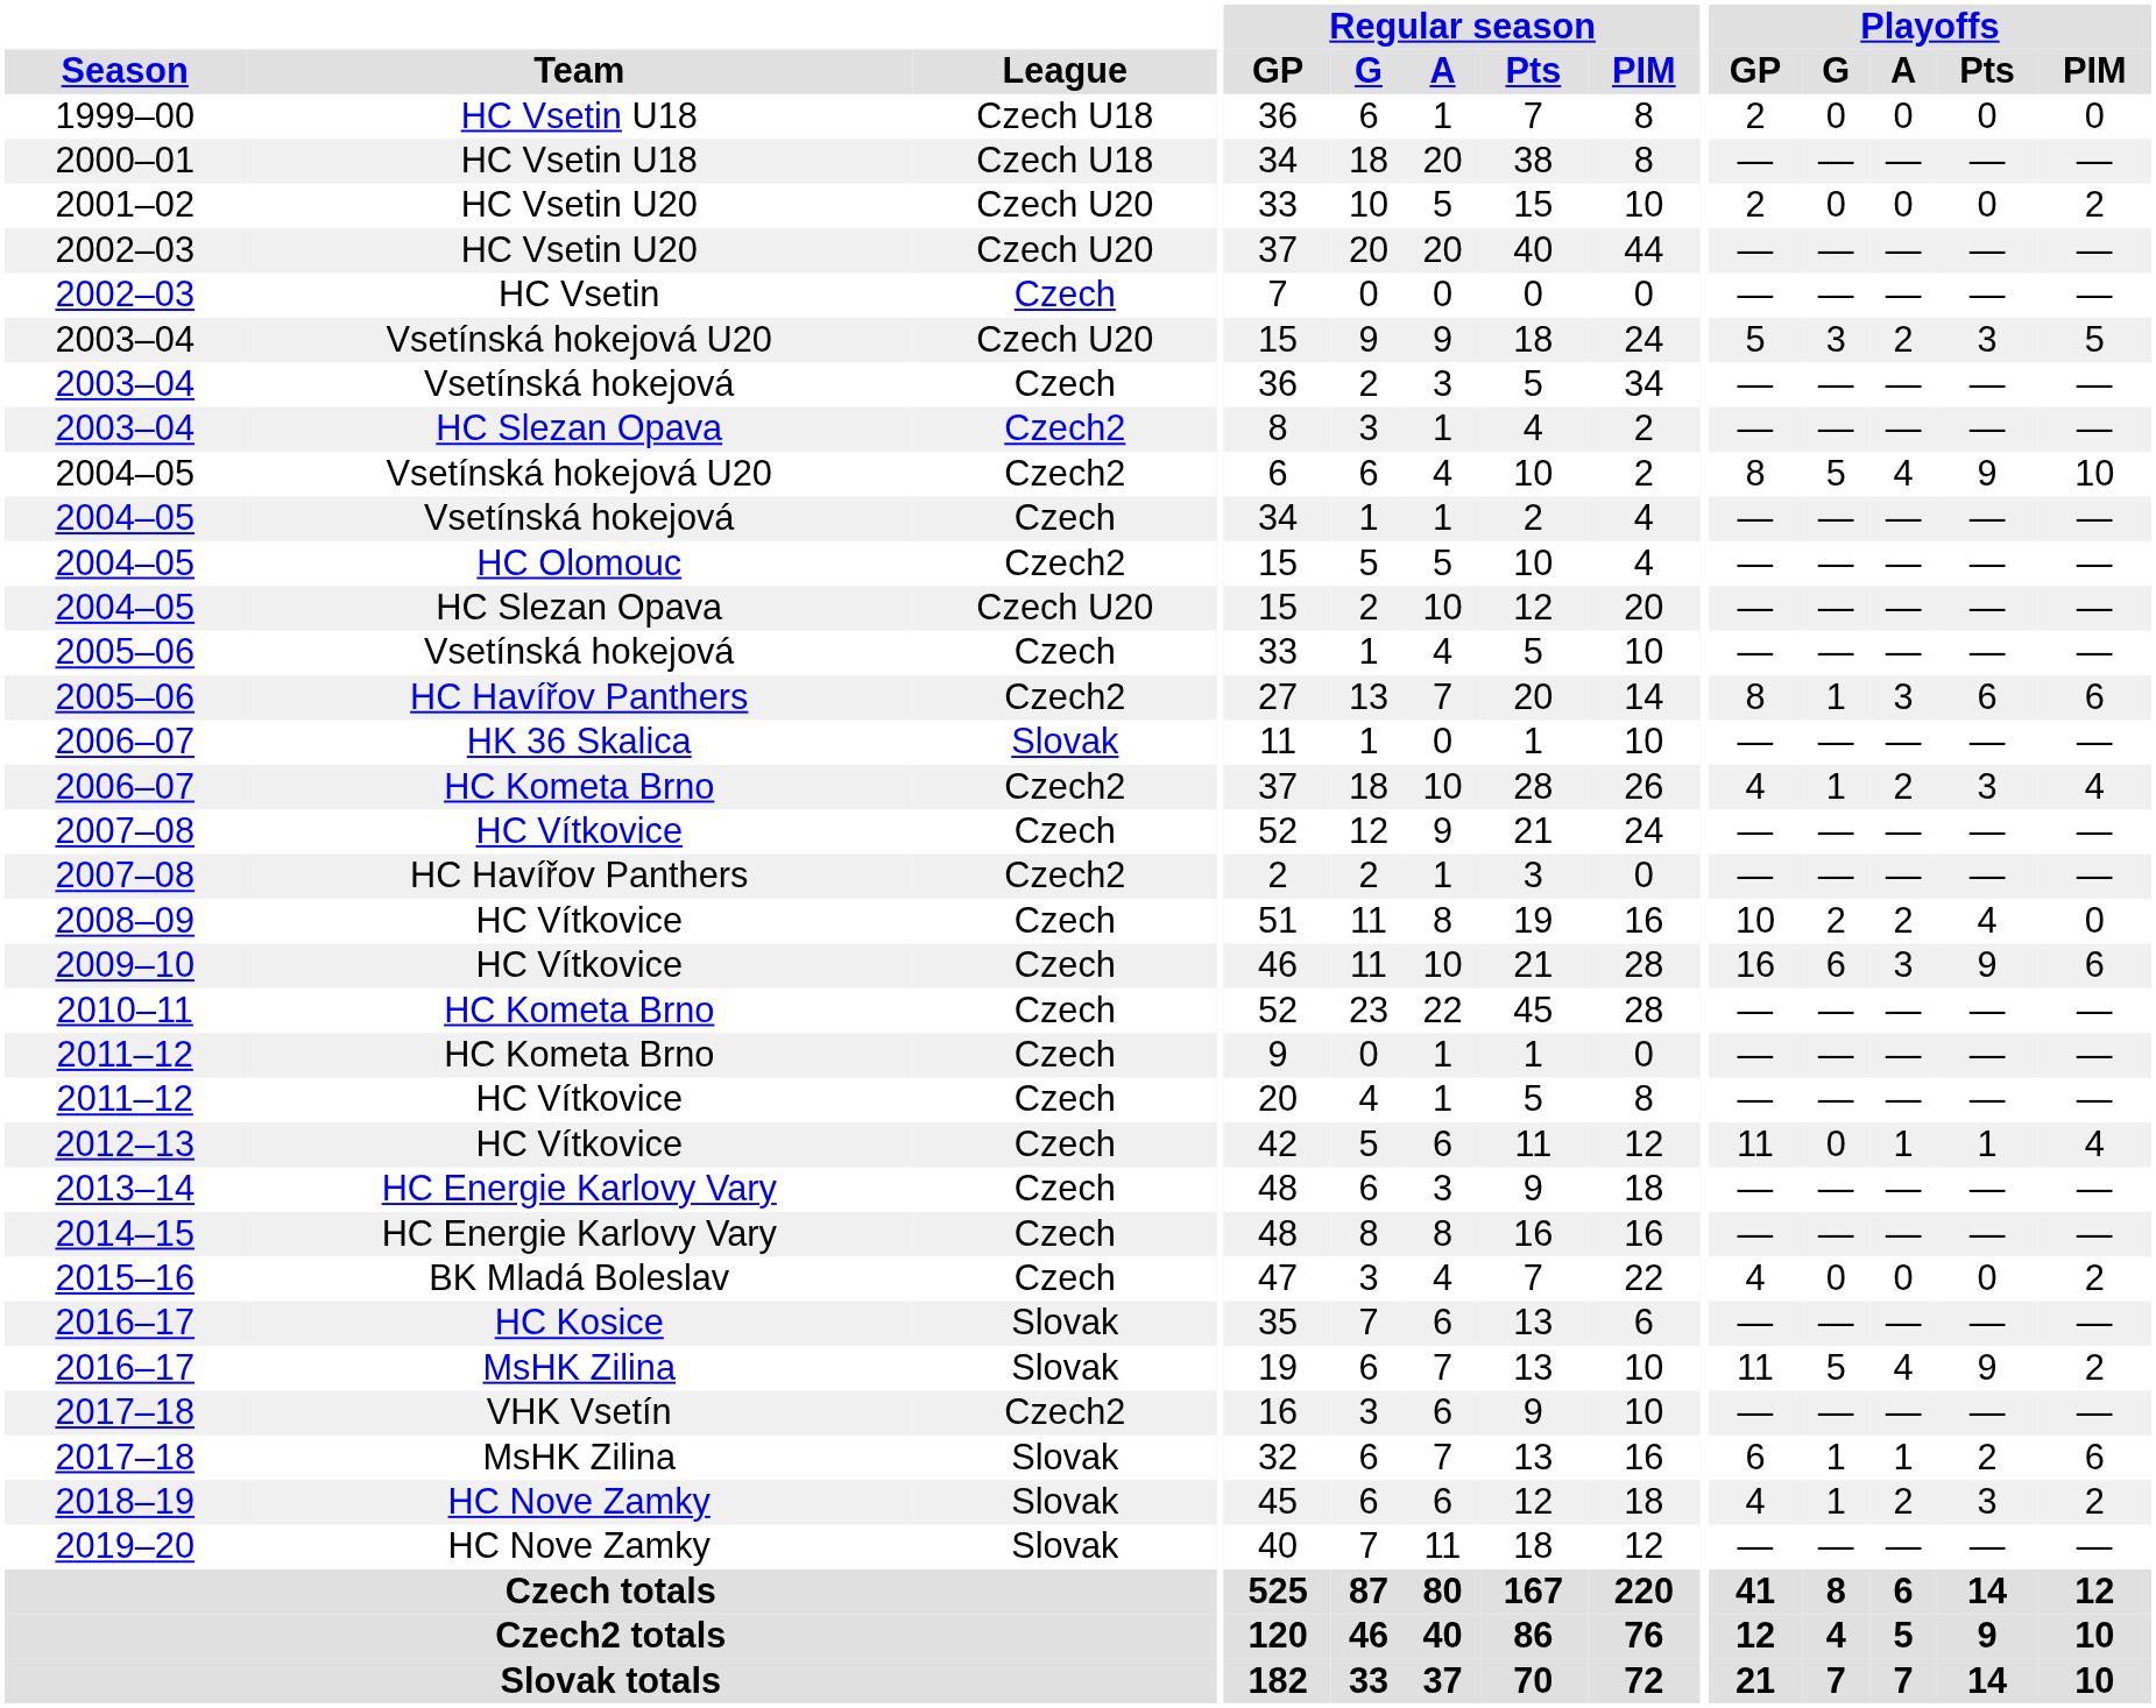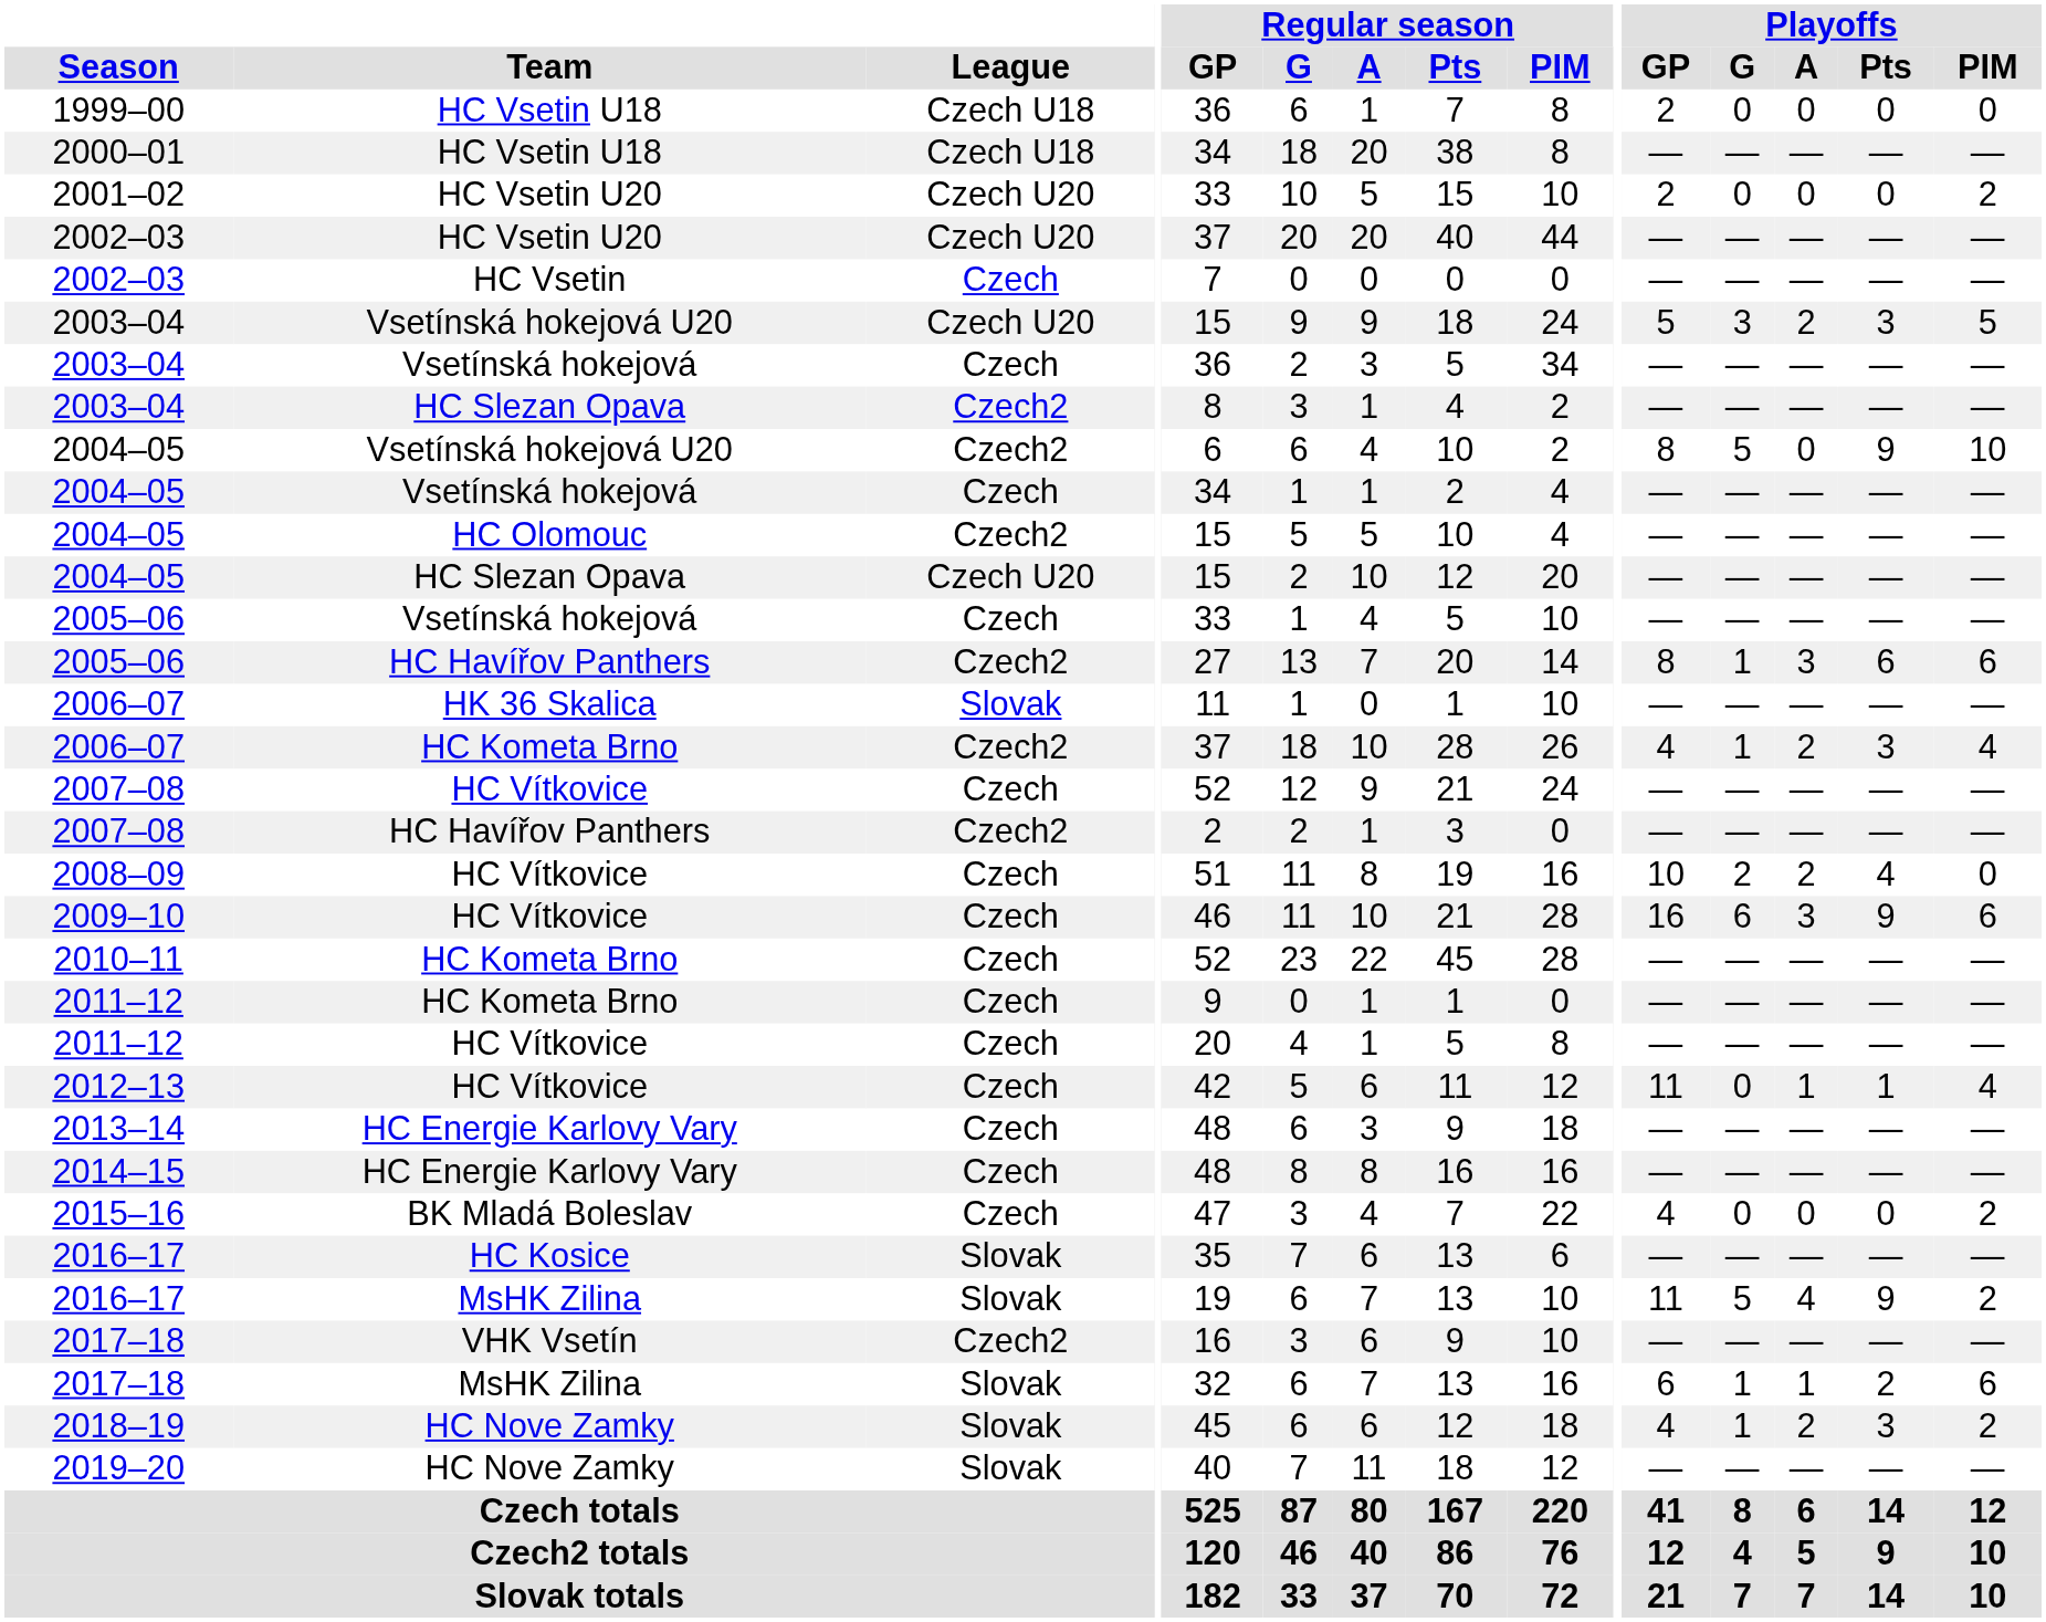 <table border="0" cellpadding="1" cellspacing="0" style="text-align:center; width:60em">
 <tr bgcolor="#e0e0e0">
 <th colspan="3" bgcolor="#ffffff"></th>
 <th rowspan="99" bgcolor="#ffffff"></th>
 <th colspan="5"><a href='#'>Regular season</a></th>
 <th rowspan="99" bgcolor="#ffffff"></th>
 <th colspan="5"><a href='#'>Playoffs</a></th>
 </tr>
 <tr bgcolor="#e0e0e0">
 <th><a href='#'>Season</a></th>
 <th>Team</th>
 <th>League</th>
 <th>GP</th>
 <th><a href='#'>G</a></th>
 <th><a href='#'>A</a></th>
 <th><a href='#'>Pts</a></th>
 <th><a href='#'>PIM</a></th>
 <th>GP</th>
 <th>G</th>
 <th>A</th>
 <th>Pts</th>
 <th>PIM</th>
 </tr>
 <tr>
 <td>1999–00</td>
 <td><a href='#'>HC Vsetin</a> U18</td>
 <td>Czech U18</td>
 <td>36</td>
 <td>6</td>
 <td>1</td>
 <td>7</td>
 <td>8</td>
 <td>2</td>
 <td>0</td>
 <td>0</td>
 <td>0</td>
 <td>0</td>
 </tr>
 <tr bgcolor="#f0f0f0">
 <td>2000–01</td>
 <td>HC Vsetin U18</td>
 <td>Czech U18</td>
 <td>34</td>
 <td>18</td>
 <td>20</td>
 <td>38</td>
 <td>8</td>
 <td>—</td>
 <td>—</td>
 <td>—</td>
 <td>—</td>
 <td>—</td>
 </tr>
 <tr>
 <td>2001–02</td>
 <td>HC Vsetin U20</td>
 <td>Czech U20</td>
 <td>33</td>
 <td>10</td>
 <td>5</td>
 <td>15</td>
 <td>10</td>
 <td>2</td>
 <td>0</td>
 <td>0</td>
 <td>0</td>
 <td>2</td>
 </tr>
 <tr bgcolor="#f0f0f0">
 <td>2002–03</td>
 <td>HC Vsetin U20</td>
 <td>Czech U20</td>
 <td>37</td>
 <td>20</td>
 <td>20</td>
 <td>40</td>
 <td>44</td>
 <td>—</td>
 <td>—</td>
 <td>—</td>
 <td>—</td>
 <td>—</td>
 </tr>
 <tr>
 <td><a href='#'>2002–03</a></td>
 <td>HC Vsetin</td>
 <td><a href='#'>Czech</a></td>
 <td>7</td>
 <td>0</td>
 <td>0</td>
 <td>0</td>
 <td>0</td>
 <td>—</td>
 <td>—</td>
 <td>—</td>
 <td>—</td>
 <td>—</td>
 </tr>
 <tr bgcolor="#f0f0f0">
 <td>2003–04</td>
 <td>Vsetínská hokejová U20</td>
 <td>Czech U20</td>
 <td>15</td>
 <td>9</td>
 <td>9</td>
 <td>18</td>
 <td>24</td>
 <td>5</td>
 <td>3</td>
 <td>2</td>
 <td>3</td>
 <td>5</td>
 </tr>
 <tr>
 <td><a href='#'>2003–04</a></td>
 <td>Vsetínská hokejová</td>
 <td>Czech</td>
 <td>36</td>
 <td>2</td>
 <td>3</td>
 <td>5</td>
 <td>34</td>
 <td>—</td>
 <td>—</td>
 <td>—</td>
 <td>—</td>
 <td>—</td>
 </tr>
 <tr bgcolor="#f0f0f0">
 <td><a href='#'>2003–04</a></td>
 <td><a href='#'>HC Slezan Opava</a></td>
 <td><a href='#'>Czech2</a></td>
 <td>8</td>
 <td>3</td>
 <td>1</td>
 <td>4</td>
 <td>2</td>
 <td>—</td>
 <td>—</td>
 <td>—</td>
 <td>—</td>
 <td>—</td>
 </tr>
 <tr>
 <td>2004–05</td>
 <td>Vsetínská hokejová U20</td>
 <td>Czech2</td>
 <td>6</td>
 <td>6</td>
 <td>4</td>
 <td>10</td>
 <td>2</td>
 <td>8</td>
 <td>5</td>
-<td>4</td>
+<td>0</td>
 <td>9</td>
 <td>10</td>
 </tr>
 <tr bgcolor="#f0f0f0">
 <td><a href='#'>2004–05</a></td>
 <td>Vsetínská hokejová</td>
 <td>Czech</td>
 <td>34</td>
 <td>1</td>
 <td>1</td>
 <td>2</td>
 <td>4</td>
 <td>—</td>
 <td>—</td>
 <td>—</td>
 <td>—</td>
 <td>—</td>
 </tr>
 <tr>
 <td><a href='#'>2004–05</a></td>
 <td><a href='#'>HC Olomouc</a></td>
 <td>Czech2</td>
 <td>15</td>
 <td>5</td>
 <td>5</td>
 <td>10</td>
 <td>4</td>
 <td>—</td>
 <td>—</td>
 <td>—</td>
 <td>—</td>
 <td>—</td>
 </tr>
 <tr bgcolor="#f0f0f0">
 <td><a href='#'>2004–05</a></td>
 <td>HC Slezan Opava</td>
 <td>Czech U20</td>
 <td>15</td>
 <td>2</td>
 <td>10</td>
 <td>12</td>
 <td>20</td>
 <td>—</td>
 <td>—</td>
 <td>—</td>
 <td>—</td>
 <td>—</td>
 </tr>
 <tr>
 <td><a href='#'>2005–06</a></td>
 <td>Vsetínská hokejová</td>
 <td>Czech</td>
 <td>33</td>
 <td>1</td>
 <td>4</td>
 <td>5</td>
 <td>10</td>
 <td>—</td>
 <td>—</td>
 <td>—</td>
 <td>—</td>
 <td>—</td>
 </tr>
 <tr bgcolor="#f0f0f0">
 <td><a href='#'>2005–06</a></td>
 <td><a href='#'>HC Havířov Panthers</a></td>
 <td>Czech2</td>
 <td>27</td>
 <td>13</td>
 <td>7</td>
 <td>20</td>
 <td>14</td>
 <td>8</td>
 <td>1</td>
 <td>3</td>
 <td>6</td>
 <td>6</td>
 </tr>
 <tr>
 <td><a href='#'>2006–07</a></td>
 <td><a href='#'>HK 36 Skalica</a></td>
 <td><a href='#'>Slovak</a></td>
 <td>11</td>
 <td>1</td>
 <td>0</td>
 <td>1</td>
 <td>10</td>
 <td>—</td>
 <td>—</td>
 <td>—</td>
 <td>—</td>
 <td>—</td>
 </tr>
 <tr bgcolor="#f0f0f0">
 <td><a href='#'>2006–07</a></td>
 <td><a href='#'>HC Kometa Brno</a></td>
 <td>Czech2</td>
 <td>37</td>
 <td>18</td>
 <td>10</td>
 <td>28</td>
 <td>26</td>
 <td>4</td>
 <td>1</td>
 <td>2</td>
 <td>3</td>
 <td>4</td>
 </tr>
 <tr>
 <td><a href='#'>2007–08</a></td>
 <td><a href='#'>HC Vítkovice</a></td>
 <td>Czech</td>
 <td>52</td>
 <td>12</td>
 <td>9</td>
 <td>21</td>
 <td>24</td>
 <td>—</td>
 <td>—</td>
 <td>—</td>
 <td>—</td>
 <td>—</td>
 </tr>
 <tr bgcolor="#f0f0f0">
 <td><a href='#'>2007–08</a></td>
 <td>HC Havířov Panthers</td>
 <td>Czech2</td>
 <td>2</td>
 <td>2</td>
 <td>1</td>
 <td>3</td>
 <td>0</td>
 <td>—</td>
 <td>—</td>
 <td>—</td>
 <td>—</td>
 <td>—</td>
 </tr>
 <tr>
 <td><a href='#'>2008–09</a></td>
 <td>HC Vítkovice</td>
 <td>Czech</td>
 <td>51</td>
 <td>11</td>
 <td>8</td>
 <td>19</td>
 <td>16</td>
 <td>10</td>
 <td>2</td>
 <td>2</td>
 <td>4</td>
 <td>0</td>
 </tr>
 <tr bgcolor="#f0f0f0">
 <td><a href='#'>2009–10</a></td>
 <td>HC Vítkovice</td>
 <td>Czech</td>
 <td>46</td>
 <td>11</td>
 <td>10</td>
 <td>21</td>
 <td>28</td>
 <td>16</td>
 <td>6</td>
 <td>3</td>
 <td>9</td>
 <td>6</td>
 </tr>
 <tr>
 <td><a href='#'>2010–11</a></td>
 <td><a href='#'>HC Kometa Brno</a></td>
 <td>Czech</td>
 <td>52</td>
 <td>23</td>
 <td>22</td>
 <td>45</td>
 <td>28</td>
 <td>—</td>
 <td>—</td>
 <td>—</td>
 <td>—</td>
 <td>—</td>
 </tr>
 <tr bgcolor="#f0f0f0">
 <td><a href='#'>2011–12</a></td>
 <td>HC Kometa Brno</td>
 <td>Czech</td>
 <td>9</td>
 <td>0</td>
 <td>1</td>
 <td>1</td>
 <td>0</td>
 <td>—</td>
 <td>—</td>
 <td>—</td>
 <td>—</td>
 <td>—</td>
 </tr>
 <tr>
 <td><a href='#'>2011–12</a></td>
 <td>HC Vítkovice</td>
 <td>Czech</td>
 <td>20</td>
 <td>4</td>
 <td>1</td>
 <td>5</td>
 <td>8</td>
 <td>—</td>
 <td>—</td>
 <td>—</td>
 <td>—</td>
 <td>—</td>
 </tr>
 <tr bgcolor="#f0f0f0">
 <td><a href='#'>2012–13</a></td>
 <td>HC Vítkovice</td>
 <td>Czech</td>
 <td>42</td>
 <td>5</td>
 <td>6</td>
 <td>11</td>
 <td>12</td>
 <td>11</td>
 <td>0</td>
 <td>1</td>
 <td>1</td>
 <td>4</td>
 </tr>
 <tr>
 <td><a href='#'>2013–14</a></td>
 <td><a href='#'>HC Energie Karlovy Vary</a></td>
 <td>Czech</td>
 <td>48</td>
 <td>6</td>
 <td>3</td>
 <td>9</td>
 <td>18</td>
 <td>—</td>
 <td>—</td>
 <td>—</td>
 <td>—</td>
 <td>—</td>
 </tr>
 <tr bgcolor="#f0f0f0">
 <td><a href='#'>2014–15</a></td>
 <td>HC Energie Karlovy Vary</td>
 <td>Czech</td>
 <td>48</td>
 <td>8</td>
 <td>8</td>
 <td>16</td>
 <td>16</td>
 <td>—</td>
 <td>—</td>
 <td>—</td>
 <td>—</td>
 <td>—</td>
 </tr>
 <tr>
 <td><a href='#'>2015–16</a></td>
 <td>BK Mladá Boleslav</td>
 <td>Czech</td>
 <td>47</td>
 <td>3</td>
 <td>4</td>
 <td>7</td>
 <td>22</td>
 <td>4</td>
 <td>0</td>
 <td>0</td>
 <td>0</td>
 <td>2</td>
 </tr>
 <tr bgcolor="#f0f0f0">
 <td><a href='#'>2016–17</a></td>
 <td><a href='#'>HC Kosice</a></td>
 <td>Slovak</td>
 <td>35</td>
 <td>7</td>
 <td>6</td>
 <td>13</td>
 <td>6</td>
 <td>—</td>
 <td>—</td>
 <td>—</td>
 <td>—</td>
 <td>—</td>
 </tr>
 <tr>
 <td><a href='#'>2016–17</a></td>
 <td><a href='#'>MsHK Zilina</a></td>
 <td>Slovak</td>
 <td>19</td>
 <td>6</td>
 <td>7</td>
 <td>13</td>
 <td>10</td>
 <td>11</td>
 <td>5</td>
 <td>4</td>
 <td>9</td>
 <td>2</td>
 </tr>
 <tr bgcolor="#f0f0f0">
 <td><a href='#'>2017–18</a></td>
 <td>VHK Vsetín</td>
 <td>Czech2</td>
 <td>16</td>
 <td>3</td>
 <td>6</td>
 <td>9</td>
 <td>10</td>
 <td>—</td>
 <td>—</td>
 <td>—</td>
 <td>—</td>
 <td>—</td>
 </tr>
 <tr>
 <td><a href='#'>2017–18</a></td>
 <td>MsHK Zilina</td>
 <td>Slovak</td>
 <td>32</td>
 <td>6</td>
 <td>7</td>
 <td>13</td>
 <td>16</td>
 <td>6</td>
 <td>1</td>
 <td>1</td>
 <td>2</td>
 <td>6</td>
 </tr>
 <tr bgcolor="#f0f0f0">
 <td><a href='#'>2018–19</a></td>
 <td><a href='#'>HC Nove Zamky</a></td>
 <td>Slovak</td>
 <td>45</td>
 <td>6</td>
 <td>6</td>
 <td>12</td>
 <td>18</td>
 <td>4</td>
 <td>1</td>
 <td>2</td>
 <td>3</td>
 <td>2</td>
 </tr>
 <tr>
 <td><a href='#'>2019–20</a></td>
 <td>HC Nove Zamky</td>
 <td>Slovak</td>
 <td>40</td>
 <td>7</td>
 <td>11</td>
 <td>18</td>
 <td>12</td>
 <td>—</td>
 <td>—</td>
 <td>—</td>
 <td>—</td>
 <td>—</td>
 </tr>
 <tr>
 </tr>
 <tr ALIGN="center" bgcolor="#e0e0e0">
 <th colspan="3">Czech totals</th>
 <th ALIGN="center">525</th>
 <th ALIGN="center">87</th>
 <th ALIGN="center">80</th>
 <th ALIGN="center">167</th>
 <th ALIGN="center">220</th>
 <th ALIGN="center">41</th>
 <th ALIGN="center">8</th>
 <th ALIGN="center">6</th>
 <th ALIGN="center">14</th>
 <th ALIGN="center">12</th>
 </tr>
 <tr>
 </tr>
 <tr ALIGN="center" bgcolor="#e0e0e0">
 <th colspan="3">Czech2 totals</th>
 <th ALIGN="center">120</th>
 <th ALIGN="center">46</th>
 <th ALIGN="center">40</th>
 <th ALIGN="center">86</th>
 <th ALIGN="center">76</th>
 <th ALIGN="center">12</th>
 <th ALIGN="center">4</th>
 <th ALIGN="center">5</th>
 <th ALIGN="center">9</th>
 <th ALIGN="center">10</th>
 </tr>
 <tr>
 </tr>
 <tr ALIGN="center" bgcolor="#e0e0e0">
 <th colspan="3">Slovak totals</th>
 <th ALIGN="center">182</th>
 <th ALIGN="center">33</th>
 <th ALIGN="center">37</th>
 <th ALIGN="center">70</th>
 <th ALIGN="center">72</th>
 <th ALIGN="center">21</th>
 <th ALIGN="center">7</th>
 <th ALIGN="center">7</th>
 <th ALIGN="center">14</th>
 <th ALIGN="center">10</th>
 </tr>
 </table>
